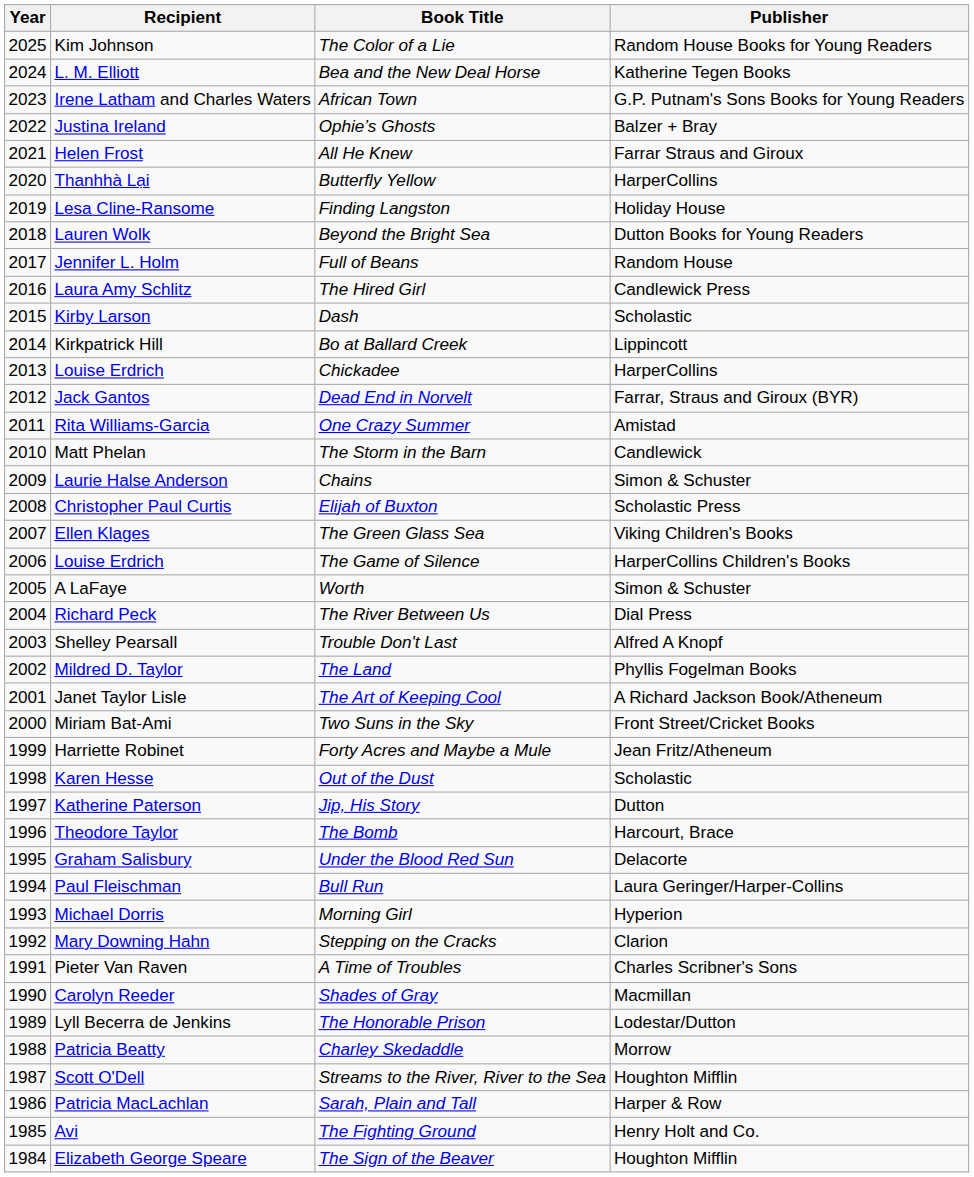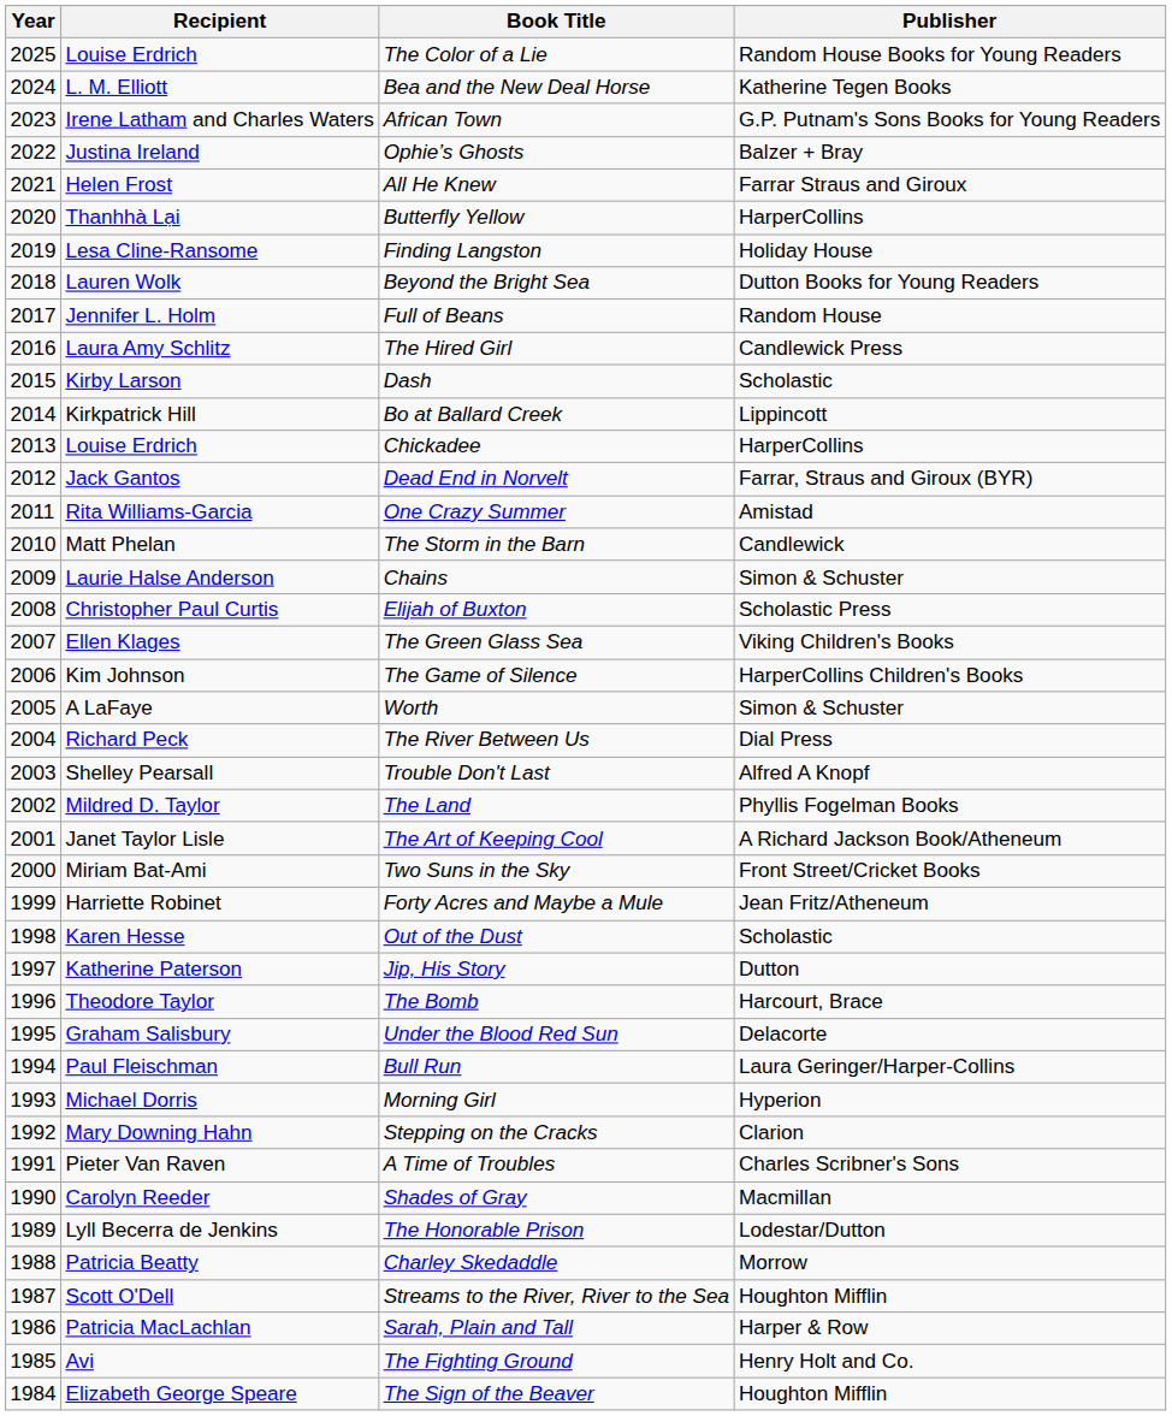 <table class="wikitable">
 <tr>
 <th>Year</th>
 <th>Recipient</th>
 <th>Book Title</th>
 <th>Publisher</th>
 </tr>
 <tr>
 <td>2025</td>
-<td>Kim Johnson</td>
+<td><a href='#'>Louise Erdrich</a></td>
 <td><em>The Color of a Lie</em></td>
 <td>Random House Books for Young Readers</td>
 </tr>
 <tr>
 <td>2024</td>
 <td><a href='#'>L. M. Elliott</a></td>
 <td><em>Bea and the New Deal Horse</em></td>
 <td>Katherine Tegen Books</td>
 </tr>
 <tr>
 <td>2023</td>
 <td><a href='#'>Irene Latham</a> and Charles Waters</td>
 <td><em>African Town</em></td>
 <td>G.P. Putnam's Sons Books for Young Readers</td>
 </tr>
 <tr>
 <td>2022</td>
 <td><a href='#'>Justina Ireland</a></td>
 <td><em>Ophie’s Ghosts</em></td>
 <td>Balzer + Bray</td>
 </tr>
 <tr>
 <td>2021</td>
 <td><a href='#'>Helen Frost</a></td>
 <td><em>All He Knew</em></td>
 <td>Farrar Straus and Giroux</td>
 </tr>
 <tr>
 <td>2020</td>
 <td><a href='#'>Thanhhà Lại</a></td>
 <td><em>Butterfly Yellow</em></td>
 <td>HarperCollins</td>
 </tr>
 <tr>
 <td>2019</td>
 <td><a href='#'>Lesa Cline-Ransome</a></td>
 <td><em>Finding Langston</em></td>
 <td>Holiday House</td>
 </tr>
 <tr>
 <td>2018</td>
 <td><a href='#'>Lauren Wolk</a></td>
 <td><em>Beyond the Bright Sea</em></td>
 <td>Dutton Books for Young Readers</td>
 </tr>
 <tr>
 <td>2017</td>
 <td><a href='#'>Jennifer L. Holm</a></td>
 <td><em>Full of Beans</em></td>
 <td>Random House</td>
 </tr>
 <tr>
 <td>2016</td>
 <td><a href='#'>Laura Amy Schlitz</a></td>
 <td><em>The Hired Girl</em></td>
 <td>Candlewick Press</td>
 </tr>
 <tr>
 <td>2015</td>
 <td><a href='#'>Kirby Larson</a></td>
 <td><em>Dash</em></td>
 <td>Scholastic</td>
 </tr>
 <tr>
 <td>2014</td>
 <td>Kirkpatrick Hill</td>
 <td><em>Bo at Ballard Creek</em></td>
 <td>Lippincott</td>
 </tr>
 <tr>
 <td>2013</td>
 <td><a href='#'>Louise Erdrich</a></td>
 <td><em>Chickadee</em></td>
 <td>HarperCollins</td>
 </tr>
 <tr>
 <td>2012</td>
 <td><a href='#'>Jack Gantos</a></td>
 <td><em><a href='#'>Dead End in Norvelt</a></em></td>
 <td>Farrar, Straus and Giroux (BYR)</td>
 </tr>
 <tr>
 <td>2011</td>
 <td><a href='#'>Rita Williams-Garcia</a></td>
 <td><a href='#'><em>One Crazy Summer</em></a></td>
 <td>Amistad</td>
 </tr>
 <tr>
 <td>2010</td>
 <td>Matt Phelan</td>
 <td><em>The Storm in the Barn</em></td>
 <td>Candlewick</td>
 </tr>
 <tr>
 <td>2009</td>
 <td><a href='#'>Laurie Halse Anderson</a></td>
 <td><em>Chains</em></td>
 <td>Simon & Schuster</td>
 </tr>
 <tr>
 <td>2008</td>
 <td><a href='#'>Christopher Paul Curtis</a></td>
 <td><em><a href='#'>Elijah of Buxton</a></em></td>
 <td>Scholastic Press</td>
 </tr>
 <tr>
 <td>2007</td>
 <td><a href='#'>Ellen Klages</a></td>
 <td><em>The Green Glass Sea</em></td>
 <td>Viking Children's Books</td>
 </tr>
 <tr>
 <td>2006</td>
-<td><a href='#'>Louise Erdrich</a></td>
+<td>Kim Johnson</td>
 <td><em>The Game of Silence</em></td>
 <td>HarperCollins Children's Books</td>
 </tr>
 <tr>
 <td>2005</td>
 <td>A LaFaye</td>
 <td><em>Worth</em></td>
 <td>Simon & Schuster</td>
 </tr>
 <tr>
 <td>2004</td>
 <td><a href='#'>Richard Peck</a></td>
 <td><em>The River Between Us</em></td>
 <td>Dial Press</td>
 </tr>
 <tr>
 <td>2003</td>
 <td>Shelley Pearsall</td>
 <td><em>Trouble Don't Last</em></td>
 <td>Alfred A Knopf</td>
 </tr>
 <tr>
 <td>2002</td>
 <td><a href='#'>Mildred D. Taylor</a></td>
 <td><em><a href='#'>The Land</a></em></td>
 <td>Phyllis Fogelman Books</td>
 </tr>
 <tr>
 <td>2001</td>
 <td>Janet Taylor Lisle</td>
 <td><em><a href='#'>The Art of Keeping Cool</a></em></td>
 <td>A Richard Jackson Book/Atheneum</td>
 </tr>
 <tr>
 <td>2000</td>
 <td>Miriam Bat-Ami</td>
 <td><em>Two Suns in the Sky</em></td>
 <td>Front Street/Cricket Books</td>
 </tr>
 <tr>
 <td>1999</td>
 <td>Harriette Robinet</td>
 <td><em>Forty Acres and Maybe a Mule</em></td>
 <td>Jean Fritz/Atheneum</td>
 </tr>
 <tr>
 <td>1998</td>
 <td><a href='#'>Karen Hesse</a></td>
 <td><em><a href='#'>Out of the Dust</a></em></td>
 <td>Scholastic</td>
 </tr>
 <tr>
 <td>1997</td>
 <td><a href='#'>Katherine Paterson</a></td>
 <td><em><a href='#'>Jip, His Story</a></em></td>
 <td>Dutton</td>
 </tr>
 <tr>
 <td>1996</td>
 <td><a href='#'>Theodore Taylor</a></td>
 <td><em><a href='#'>The Bomb</a></em></td>
 <td>Harcourt, Brace</td>
 </tr>
 <tr>
 <td>1995</td>
 <td><a href='#'>Graham Salisbury</a></td>
 <td><em><a href='#'>Under the Blood Red Sun</a></em></td>
 <td>Delacorte</td>
 </tr>
 <tr>
 <td>1994</td>
 <td><a href='#'>Paul Fleischman</a></td>
 <td><em><a href='#'>Bull Run</a></em></td>
 <td>Laura Geringer/Harper-Collins</td>
 </tr>
 <tr>
 <td>1993</td>
 <td><a href='#'>Michael Dorris</a></td>
 <td><em>Morning Girl</em></td>
 <td>Hyperion</td>
 </tr>
 <tr>
 <td>1992</td>
 <td><a href='#'>Mary Downing Hahn</a></td>
 <td><em>Stepping on the Cracks</em></td>
 <td>Clarion</td>
 </tr>
 <tr>
 <td>1991</td>
 <td>Pieter Van Raven</td>
 <td><em>A Time of Troubles</em></td>
 <td>Charles Scribner's Sons</td>
 </tr>
 <tr>
 <td>1990</td>
 <td><a href='#'>Carolyn Reeder</a></td>
 <td><em><a href='#'>Shades of Gray</a></em></td>
 <td>Macmillan</td>
 </tr>
 <tr>
 <td>1989</td>
 <td>Lyll Becerra de Jenkins</td>
 <td><em><a href='#'>The Honorable Prison</a></em></td>
 <td>Lodestar/Dutton</td>
 </tr>
 <tr>
 <td>1988</td>
 <td><a href='#'>Patricia Beatty</a></td>
 <td><em><a href='#'>Charley Skedaddle</a></em></td>
 <td>Morrow</td>
 </tr>
 <tr>
 <td>1987</td>
 <td><a href='#'>Scott O'Dell</a></td>
 <td><em>Streams to the River, River to the Sea</em></td>
 <td>Houghton Mifflin</td>
 </tr>
 <tr>
 <td>1986</td>
 <td><a href='#'>Patricia MacLachlan</a></td>
 <td><em><a href='#'>Sarah, Plain and Tall</a></em></td>
 <td>Harper & Row</td>
 </tr>
 <tr>
 <td>1985</td>
 <td><a href='#'>Avi</a></td>
 <td><em><a href='#'>The Fighting Ground</a></em></td>
 <td>Henry Holt and Co.</td>
 </tr>
 <tr>
 <td>1984</td>
 <td><a href='#'>Elizabeth George Speare</a></td>
 <td><em><a href='#'>The Sign of the Beaver</a></em></td>
 <td>Houghton Mifflin</td>
 </tr>
 </table>
